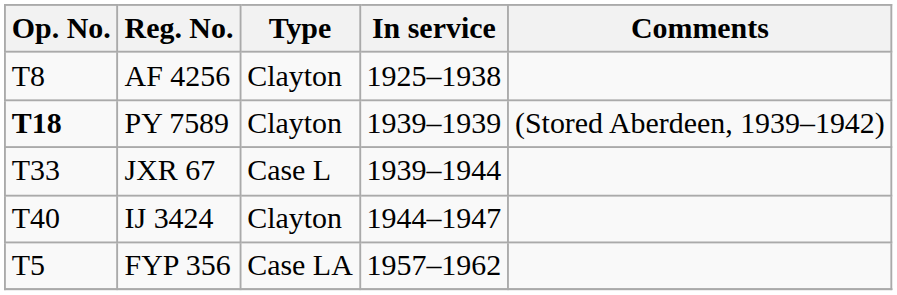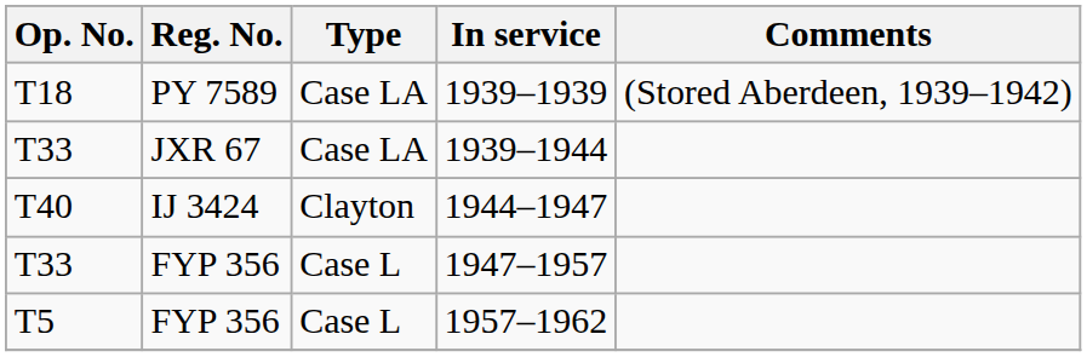 <table class="wikitable">
 <tr>
 <th>Op. No.</th>
 <th>Reg. No.</th>
 <th>Type</th>
 <th>In service</th>
 <th>Comments</th>
 </tr>
 <tr>
-<td>T8</td>
-<td>AF 4256</td>
-<td>Clayton</td>
-<td>1925–1938</td>
-<td></td>
-</tr>
-<tr>
-<td><strong>T18</strong></td>
+<td>T18</td>
 <td>PY 7589</td>
-<td>Clayton</td>
+<td>Case LA</td>
 <td>1939–1939</td>
 <td>(Stored Aberdeen, 1939–1942)</td>
 </tr>
 <tr>
 <td>T33</td>
 <td>JXR 67</td>
-<td>Case L</td>
+<td>Case LA</td>
 <td>1939–1944</td>
 <td></td>
 </tr>
 <tr>
 <td>T40</td>
 <td>IJ 3424</td>
 <td>Clayton</td>
 <td>1944–1947</td>
 <td></td>
 </tr>
 <tr>
+<td>T33</td>
+<td>FYP 356</td>
+<td>Case L</td>
+<td>1947–1957</td>
+<td></td>
+</tr>
+<tr>
 <td>T5</td>
 <td>FYP 356</td>
-<td>Case LA</td>
+<td>Case L</td>
 <td>1957–1962</td>
 <td></td>
 </tr>
 <tr>
 </tr>
 </table>
